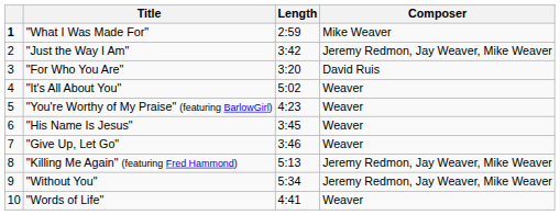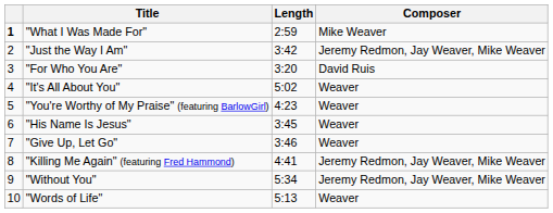 <table class="wikitable">
 <tr>
 <th></th>
 <th>Title</th>
 <th>Length</th>
 <th>Composer</th>
 </tr>
 <tr>
 <td><strong>1</strong></td>
 <td>"What I Was Made For"</td>
 <td>2:59</td>
 <td>Mike Weaver</td>
 </tr>
 <tr>
 <td>2</td>
 <td>"Just the Way I Am"</td>
 <td>3:42</td>
 <td>Jeremy Redmon, Jay Weaver, Mike Weaver</td>
 </tr>
 <tr>
 <td>3</td>
 <td>"For Who You Are"</td>
 <td>3:20</td>
 <td>David Ruis</td>
 </tr>
 <tr>
 <td>4</td>
 <td>"It's All About You"</td>
 <td>5:02</td>
 <td>Weaver</td>
 </tr>
 <tr>
 <td>5</td>
 <td>"You're Worthy of My Praise" <small>(featuring <a href='#'>BarlowGirl</a>)</small></td>
 <td>4:23</td>
 <td>Weaver</td>
 </tr>
 <tr>
 <td>6</td>
 <td>"His Name Is Jesus"</td>
 <td>3:45</td>
 <td>Weaver</td>
 </tr>
 <tr>
 <td>7</td>
 <td>"Give Up, Let Go"</td>
 <td>3:46</td>
 <td>Weaver</td>
 </tr>
 <tr>
 <td>8</td>
 <td>"Killing Me Again" <small>(featuring <a href='#'>Fred Hammond</a>)</small></td>
-<td>5:13</td>
+<td>4:41</td>
 <td>Jeremy Redmon, Jay Weaver, Mike Weaver</td>
 </tr>
 <tr>
 <td>9</td>
 <td>"Without You"</td>
 <td>5:34</td>
 <td>Jeremy Redmon, Jay Weaver, Mike Weaver</td>
 </tr>
 <tr>
 <td>10</td>
 <td>"Words of Life"</td>
-<td>4:41</td>
+<td>5:13</td>
 <td>Weaver</td>
 </tr>
 </table>
